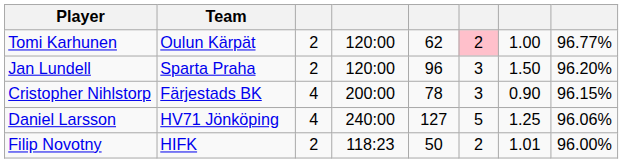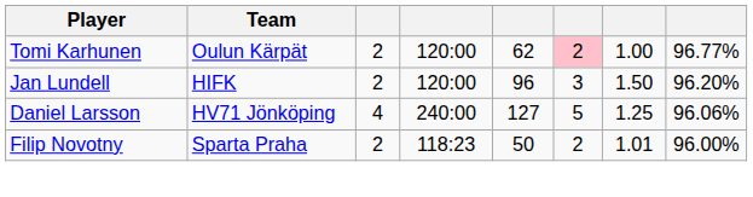 <table class="wikitable sortable">
 <tr>
 <th style="width: 15em;">Player</th>
 <th style="width: 13em;">Team</th>
 <th style="width: 3.5em;"></th>
 <th style="width: 6em;"></th>
 <th style="width: 4em;"></th>
 <th style="width: 4em;"></th>
 <th style="width: 4em;"></th>
 <th style="width: 4em;"></th>
 </tr>
 <tr style="text-align:center;">
 <td style="text-align:left;"> <a href='#'>Tomi Karhunen</a></td>
 <td style="text-align:left;"> <a href='#'>Oulun Kärpät</a></td>
 <td>2</td>
 <td>120:00</td>
 <td>62</td>
 <td style="background: pink;">2</td>
 <td>1.00</td>
 <td>96.77%</td>
 </tr>
 <tr style="text-align:center;">
 <td style="text-align:left;"> <a href='#'>Jan Lundell</a></td>
-<td style="text-align:left;"> <a href='#'>Sparta Praha</a></td>
+<td style="text-align:left;"> <a href='#'>HIFK</a></td>
 <td>2</td>
 <td>120:00</td>
 <td>96</td>
 <td>3</td>
 <td>1.50</td>
 <td>96.20%</td>
-</tr>
-<tr style="text-align:center;">
-<td style="text-align:left;"> <a href='#'>Cristopher Nihlstorp</a></td>
-<td style="text-align:left;"> <a href='#'>Färjestads BK</a></td>
-<td>4</td>
-<td>200:00</td>
-<td>78</td>
-<td>3</td>
-<td>0.90</td>
-<td>96.15%</td>
 </tr>
 <tr style="text-align:center;">
 <td style="text-align:left;"> <a href='#'>Daniel Larsson</a></td>
 <td style="text-align:left;"> <a href='#'>HV71 Jönköping</a></td>
 <td>4</td>
 <td>240:00</td>
 <td>127</td>
 <td>5</td>
 <td>1.25</td>
 <td>96.06%</td>
 </tr>
 <tr style="text-align:center;">
 <td style="text-align:left;"> <a href='#'>Filip Novotny</a></td>
-<td style="text-align:left;"> <a href='#'>HIFK</a></td>
+<td style="text-align:left;"> <a href='#'>Sparta Praha</a></td>
 <td>2</td>
 <td>118:23</td>
 <td>50</td>
 <td>2</td>
 <td>1.01</td>
 <td>96.00%</td>
 </tr>
 </table>
